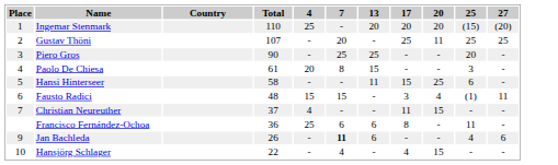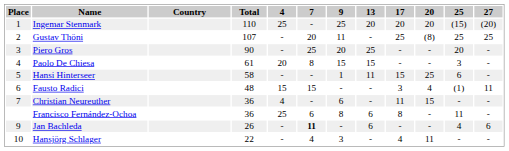 <table border="0" style="border: 1px solid #999; background-color:#FFFFFF; text-align:center; font-size:86%; line-height:15px;">
 <tr align="center" bgcolor="#CCCCCC">
 <th width=35>Place</th>
 <th width=170>Name</th>
 <th width=120>Country</th>
 <th width=50>Total</th>
 <th width=40>4</th>
 <th width=40>7</th>
+<th width=40>9</th>
 <th width=40>13</th>
 <th width=40>17</th>
 <th width=40>20</th>
 <th width=40>25</th>
 <th width=40>27</th>
 </tr>
 <tr bgcolor="#EFEFEF">
 <td>1</td>
 <td align="left"><a href='#'>Ingemar Stenmark</a></td>
 <td align="left"></td>
 <td>110</td>
 <td>25</td>
 <td>-</td>
+<td>25</td>
 <td>20</td>
 <td>20</td>
 <td>20</td>
 <td>(15)</td>
 <td>(20)</td>
 </tr>
 <tr>
 <td>2</td>
 <td align="left"><a href='#'>Gustav Thöni</a></td>
 <td align="left"></td>
 <td>107</td>
 <td>-</td>
 <td>20</td>
+<td>11</td>
 <td>-</td>
 <td>25</td>
-<td>11</td>
+<td>(8)</td>
 <td>25</td>
 <td>25</td>
 </tr>
 <tr bgcolor="#EFEFEF">
 <td>3</td>
 <td align="left"><a href='#'>Piero Gros</a></td>
 <td align="left"></td>
 <td>90</td>
 <td>-</td>
 <td>25</td>
+<td>20</td>
 <td>25</td>
 <td>-</td>
 <td>-</td>
 <td>20</td>
 <td>-</td>
 </tr>
 <tr>
 <td>4</td>
 <td align="left"><a href='#'>Paolo De Chiesa</a></td>
 <td align="left"></td>
 <td>61</td>
 <td>20</td>
 <td>8</td>
 <td>15</td>
+<td>15</td>
 <td>-</td>
 <td>-</td>
 <td>3</td>
 <td>-</td>
 </tr>
 <tr bgcolor="#EFEFEF">
 <td>5</td>
 <td align="left"><a href='#'>Hansi Hinterseer</a></td>
 <td align="left"></td>
 <td>58</td>
 <td>-</td>
 <td>-</td>
+<td>1</td>
 <td>11</td>
 <td>15</td>
 <td>25</td>
 <td>6</td>
 <td>-</td>
 </tr>
 <tr>
 <td>6</td>
 <td align="left"><a href='#'>Fausto Radici</a></td>
 <td align="left"></td>
 <td>48</td>
 <td>15</td>
 <td>15</td>
 <td>-</td>
+<td>-</td>
 <td>3</td>
 <td>4</td>
 <td>(1)</td>
 <td>11</td>
 </tr>
 <tr bgcolor="#EFEFEF">
 <td>7</td>
 <td align="left"><a href='#'>Christian Neureuther</a></td>
 <td align="left"></td>
-<td>37</td>
+<td>36</td>
 <td>4</td>
 <td>-</td>
+<td>6</td>
 <td>-</td>
 <td>11</td>
 <td>15</td>
 <td>-</td>
 <td>-</td>
 </tr>
 <tr>
 <td></td>
 <td align="left"><a href='#'>Francisco Fernández-Ochoa</a></td>
 <td align="left"></td>
 <td>36</td>
 <td>25</td>
 <td>6</td>
+<td>8</td>
 <td>6</td>
 <td>8</td>
 <td>-</td>
 <td>11</td>
 <td>-</td>
 </tr>
 <tr bgcolor="#EFEFEF">
 <td>9</td>
 <td align="left"><a href='#'>Jan Bachleda</a></td>
 <td align="left"></td>
 <td>26</td>
 <td>-</td>
 <td><strong>11</strong></td>
+<td>-</td>
 <td>6</td>
 <td>-</td>
 <td>-</td>
 <td>4</td>
 <td>6</td>
 </tr>
 <tr>
 <td>10</td>
 <td align="left"><a href='#'>Hansjörg Schlager</a></td>
 <td align="left"></td>
 <td>22</td>
 <td>-</td>
 <td>4</td>
+<td>3</td>
 <td>-</td>
 <td>4</td>
-<td>15</td>
+<td>11</td>
 <td>-</td>
 <td>-</td>
 </tr>
 </table>
